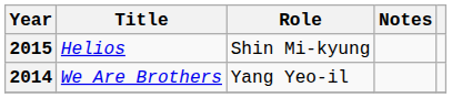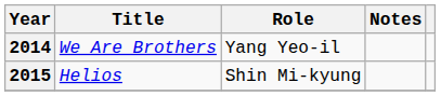 <table class="wikitable  plainrowheaders">
 <tr>
 <th scope="col">Year</th>
 <th scope="col">Title</th>
 <th scope="col">Role</th>
 <th scope="col">Notes</th>
 <th scope="col" class="unsortable"></th>
 </tr>
 <tr>
+<th scope="row">2014</th>
+<td><em><a href='#'>We Are Brothers</a></em></td>
+<td>Yang Yeo-il</td>
+<td></td>
+<td></td>
+</tr>
+<tr>
 <th scope="row">2015</th>
 <td><em><a href='#'>Helios</a></em></td>
 <td>Shin Mi-kyung</td>
 <td></td>
 <td></td>
 </tr>
 <tr>
-<th scope="row">2014</th>
-<td><em><a href='#'>We Are Brothers</a></em></td>
-<td>Yang Yeo-il</td>
-<td></td>
-<td></td>
-</tr>
-<tr>
 </tr>
 </table>
